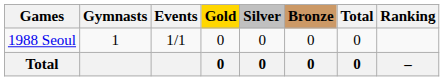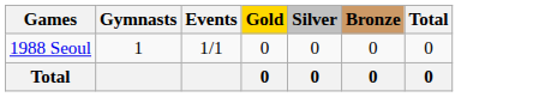 <table class="wikitable sortable" style="text-align:center">
 <tr>
 <th>Games</th>
 <th>Gymnasts</th>
 <th>Events</th>
 <th style="background-color:gold;">Gold</th>
 <th style="background-color:silver;">Silver</th>
 <th style="background-color:#c96;">Bronze</th>
 <th>Total</th>
-<th>Ranking</th>
 </tr>
 <tr>
 <td align=left><a href='#'>1988 Seoul</a></td>
 <td>1</td>
 <td>1/1</td>
 <td>0</td>
 <td>0</td>
 <td>0</td>
 <td>0</td>
-<td></td>
 </tr>
 <tr>
 <th>Total</th>
 <th></th>
 <th></th>
 <th>0</th>
 <th>0</th>
 <th>0</th>
 <th>0</th>
-<th>–</th>
 </tr>
 </table>
